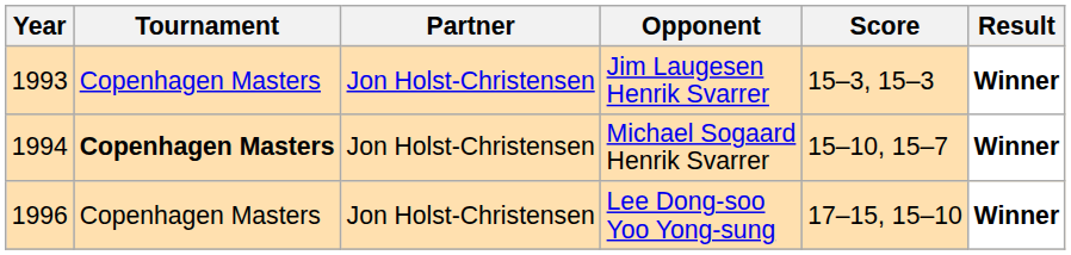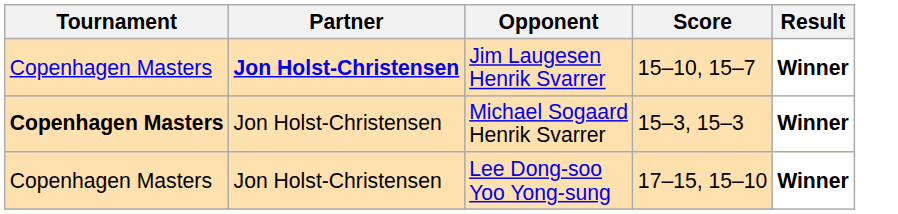 <table class="sortable wikitable" style="font-size: 90%;">
 <tr>
-<th>Year</th>
 <th>Tournament</th>
 <th>Partner</th>
 <th>Opponent</th>
 <th>Score</th>
 <th>Result</th>
 </tr>
 <tr style="background:#FFE0AF">
-<td align="center">1993</td>
 <td><a href='#'>Copenhagen Masters</a></td>
-<td> <a href='#'>Jon Holst-Christensen</a></td>
+<td><strong> <a href='#'>Jon Holst-Christensen</a></strong></td>
 <td> <a href='#'>Jim Laugesen</a><br> <a href='#'>Henrik Svarrer</a></td>
+<td>15–10, 15–7</td>
+<td style="text-align:left; background:white"> <strong>Winner</strong></td>
+</tr>
+<tr style="background:#FFE0AF">
+<td><strong>Copenhagen Masters</strong></td>
+<td> Jon Holst-Christensen</td>
+<td> <a href='#'>Michael Sogaard</a><br> Henrik Svarrer</td>
 <td>15–3, 15–3</td>
 <td style="text-align:left; background:white"> <strong>Winner</strong></td>
 </tr>
 <tr style="background:#FFE0AF">
-<td align="center">1994</td>
-<td><strong>Copenhagen Masters</strong></td>
-<td> Jon Holst-Christensen</td>
-<td> <a href='#'>Michael Sogaard</a><br> Henrik Svarrer</td>
-<td>15–10, 15–7</td>
-<td style="text-align:left; background:white"> <strong>Winner</strong></td>
-</tr>
-<tr style="background:#FFE0AF">
-<td align="center">1996</td>
 <td>Copenhagen Masters</td>
 <td> Jon Holst-Christensen</td>
 <td> <a href='#'>Lee Dong-soo</a><br> <a href='#'>Yoo Yong-sung</a></td>
 <td>17–15, 15–10</td>
 <td style="text-align:left; background:white"> <strong>Winner</strong></td>
 </tr>
 </table>
